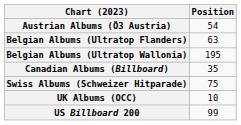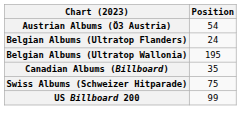 <table class="wikitable sortable plainrowheaders" style="text-align:center">
 <tr>
 <th scope="col">Chart (2023)</th>
 <th scope="col">Position</th>
 </tr>
 <tr>
 <th scope="row">Austrian Albums (Ö3 Austria)</th>
 <td>54</td>
 </tr>
 <tr>
 <th scope="row">Belgian Albums (Ultratop Flanders)</th>
-<td>63</td>
+<td>24</td>
 </tr>
 <tr>
 <th scope="row">Belgian Albums (Ultratop Wallonia)</th>
 <td>195</td>
 </tr>
 <tr>
 <th scope="row">Canadian Albums (<em>Billboard</em>)</th>
 <td>35</td>
 </tr>
 <tr>
 <th scope="row">Swiss Albums (Schweizer Hitparade)</th>
 <td>75</td>
 </tr>
 <tr>
-<th scope="row">UK Albums (OCC)</th>
-<td>10</td>
-</tr>
-<tr>
 <th scope="row">US <em>Billboard</em> 200</th>
 <td>99</td>
 </tr>
 </table>
